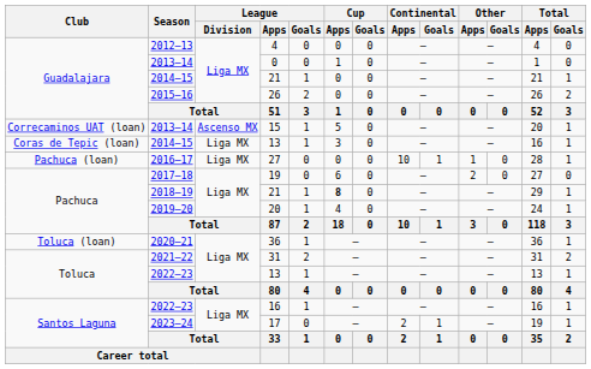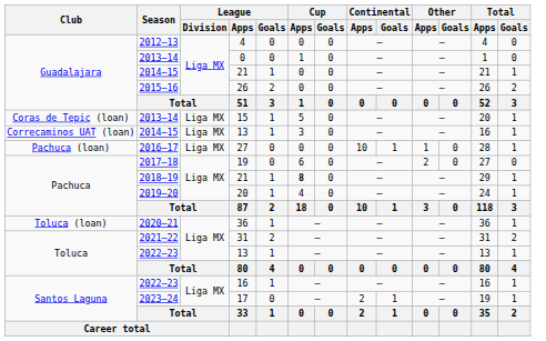 <table class="wikitable" style="text-align:center" ,>
 <tr>
 <th rowspan="2">Club</th>
 <th rowspan="2">Season</th>
 <th colspan="3">League</th>
 <th colspan="2">Cup</th>
 <th colspan="2">Continental</th>
 <th colspan="2">Other</th>
 <th colspan="2">Total</th>
 </tr>
 <tr>
 <th>Division</th>
 <th>Apps</th>
 <th>Goals</th>
 <th>Apps</th>
 <th>Goals</th>
 <th>Apps</th>
 <th>Goals</th>
 <th>Apps</th>
 <th>Goals</th>
 <th>Apps</th>
 <th>Goals</th>
 </tr>
 <tr>
 <td rowspan="5"><a href='#'>Guadalajara</a></td>
 <td><a href='#'>2012–13</a></td>
 <td rowspan="4"><a href='#'>Liga MX</a></td>
 <td>4</td>
 <td>0</td>
 <td>0</td>
 <td>0</td>
 <td colspan="2">—</td>
 <td colspan="2">—</td>
 <td>4</td>
 <td>0</td>
 </tr>
 <tr>
 <td><a href='#'>2013–14</a></td>
 <td>0</td>
 <td>0</td>
 <td>1</td>
 <td>0</td>
 <td colspan="2">—</td>
 <td colspan="2">—</td>
 <td>1</td>
 <td>0</td>
 </tr>
 <tr>
 <td><a href='#'>2014–15</a></td>
 <td>21</td>
 <td>1</td>
 <td>0</td>
 <td>0</td>
 <td colspan="2">—</td>
 <td colspan="2">—</td>
 <td>21</td>
 <td>1</td>
 </tr>
 <tr>
 <td><a href='#'>2015–16</a></td>
 <td>26</td>
 <td>2</td>
 <td>0</td>
 <td>0</td>
 <td colspan="2">—</td>
 <td colspan="2">—</td>
 <td>26</td>
 <td>2</td>
 </tr>
 <tr>
 <th colspan="2">Total</th>
 <th>51</th>
 <th>3</th>
 <th>1</th>
 <th>0</th>
 <th>0</th>
 <th>0</th>
 <th>0</th>
 <th>0</th>
 <th>52</th>
 <th>3</th>
 </tr>
 <tr>
-<td><a href='#'>Correcaminos UAT</a> (loan)</td>
+<td><a href='#'>Coras de Tepic</a> (loan)</td>
 <td><a href='#'>2013–14</a></td>
-<td><a href='#'>Ascenso MX</a></td>
+<td>Liga MX</td>
 <td>15</td>
 <td>1</td>
 <td>5</td>
 <td>0</td>
 <td colspan="2">—</td>
 <td colspan="2">—</td>
 <td>20</td>
 <td>1</td>
 </tr>
 <tr>
-<td><a href='#'>Coras de Tepic</a> (loan)</td>
+<td><a href='#'>Correcaminos UAT</a> (loan)</td>
 <td><a href='#'>2014–15</a></td>
 <td>Liga MX</td>
 <td>13</td>
 <td>1</td>
 <td>3</td>
 <td>0</td>
 <td colspan="2">—</td>
 <td colspan="2">—</td>
 <td>16</td>
 <td>1</td>
 </tr>
 <tr>
 <td><a href='#'>Pachuca</a> (loan)</td>
 <td><a href='#'>2016–17</a></td>
 <td>Liga MX</td>
 <td>27</td>
 <td>0</td>
 <td>0</td>
 <td>0</td>
 <td>10</td>
 <td>1</td>
 <td>1</td>
 <td>0</td>
 <td>28</td>
 <td>1</td>
 </tr>
 <tr>
 <td rowspan="4">Pachuca</td>
 <td><a href='#'>2017–18</a></td>
 <td rowspan="3">Liga MX</td>
 <td>19</td>
 <td>0</td>
 <td>6</td>
 <td>0</td>
 <td colspan="2">—</td>
 <td>2</td>
 <td>0</td>
 <td>27</td>
 <td>0</td>
 </tr>
 <tr>
 <td><a href='#'>2018–19</a></td>
 <td>21</td>
 <td>1</td>
 <td><strong>8</strong></td>
 <td>0</td>
 <td colspan="2">—</td>
 <td colspan="2">—</td>
 <td>29</td>
 <td>1</td>
 </tr>
 <tr>
 <td><a href='#'>2019–20</a></td>
 <td>20</td>
 <td>1</td>
 <td>4</td>
 <td>0</td>
 <td colspan="2">—</td>
 <td colspan="2">—</td>
 <td>24</td>
 <td>1</td>
 </tr>
 <tr>
 <th colspan="2">Total</th>
 <th>87</th>
 <th>2</th>
 <th>18</th>
 <th>0</th>
 <th>10</th>
 <th>1</th>
 <th>3</th>
 <th>0</th>
 <th>118</th>
 <th>3</th>
 </tr>
 <tr>
 <td><a href='#'>Toluca</a> (loan)</td>
 <td><a href='#'>2020–21</a></td>
 <td rowspan="3">Liga MX</td>
 <td>36</td>
 <td>1</td>
 <td colspan="2">—</td>
 <td colspan="2">—</td>
 <td colspan="2">—</td>
 <td>36</td>
 <td>1</td>
 </tr>
 <tr>
 <td rowspan="3">Toluca</td>
 <td><a href='#'>2021–22</a></td>
 <td>31</td>
 <td>2</td>
 <td colspan="2">—</td>
 <td colspan="2">—</td>
 <td colspan="2">—</td>
 <td>31</td>
 <td>2</td>
 </tr>
 <tr>
 <td><a href='#'>2022–23</a></td>
 <td>13</td>
 <td>1</td>
 <td colspan="2">—</td>
 <td colspan="2">—</td>
 <td colspan="2">—</td>
 <td>13</td>
 <td>1</td>
 </tr>
 <tr>
 <th colspan="2">Total</th>
 <th>80</th>
 <th>4</th>
 <th>0</th>
 <th>0</th>
 <th>0</th>
 <th>0</th>
 <th>0</th>
 <th>0</th>
 <th>80</th>
 <th>4</th>
 </tr>
 <tr>
 <td rowspan="3"><a href='#'>Santos Laguna</a></td>
 <td><a href='#'>2022–23</a></td>
 <td rowspan="2">Liga MX</td>
 <td>16</td>
 <td>1</td>
 <td colspan="2">—</td>
 <td colspan="2">—</td>
 <td colspan="2">—</td>
 <td>16</td>
 <td>1</td>
 </tr>
 <tr>
 <td><a href='#'>2023–24</a></td>
 <td>17</td>
 <td>0</td>
 <td colspan="2">—</td>
 <td>2</td>
 <td>1</td>
 <td colspan="2">—</td>
 <td>19</td>
 <td>1</td>
 </tr>
 <tr>
 <th colspan="2">Total</th>
 <th>33</th>
 <th>1</th>
 <th>0</th>
 <th>0</th>
 <th>2</th>
 <th>1</th>
 <th>0</th>
 <th>0</th>
 <th>35</th>
 <th>2</th>
 </tr>
 <tr>
 <th colspan="3">Career total</th>
 <th></th>
 <th></th>
 <th></th>
 <th></th>
 <th></th>
 <th></th>
 <th></th>
 <th></th>
 <th></th>
 <th></th>
 </tr>
 </table>
